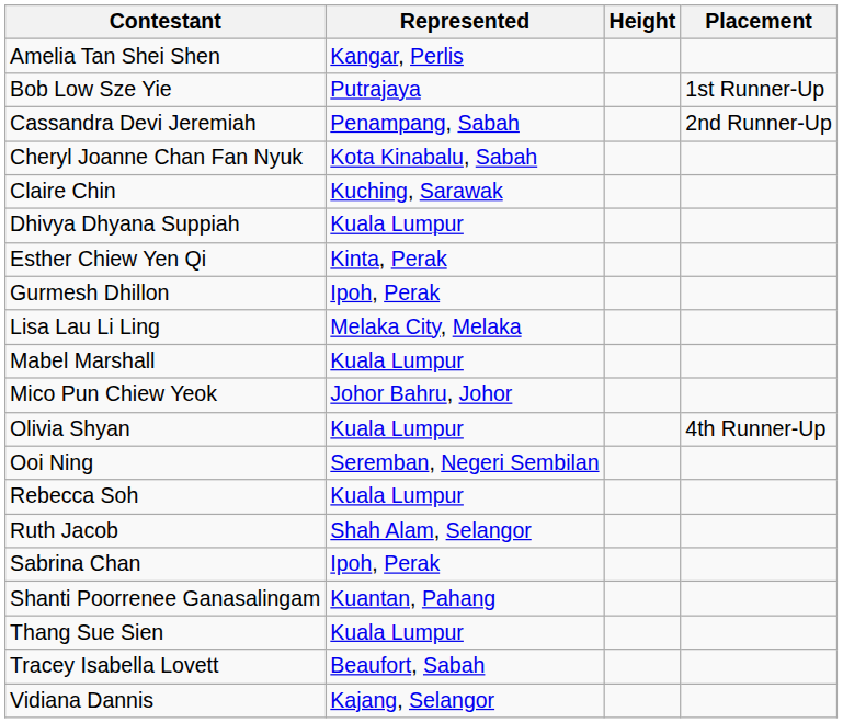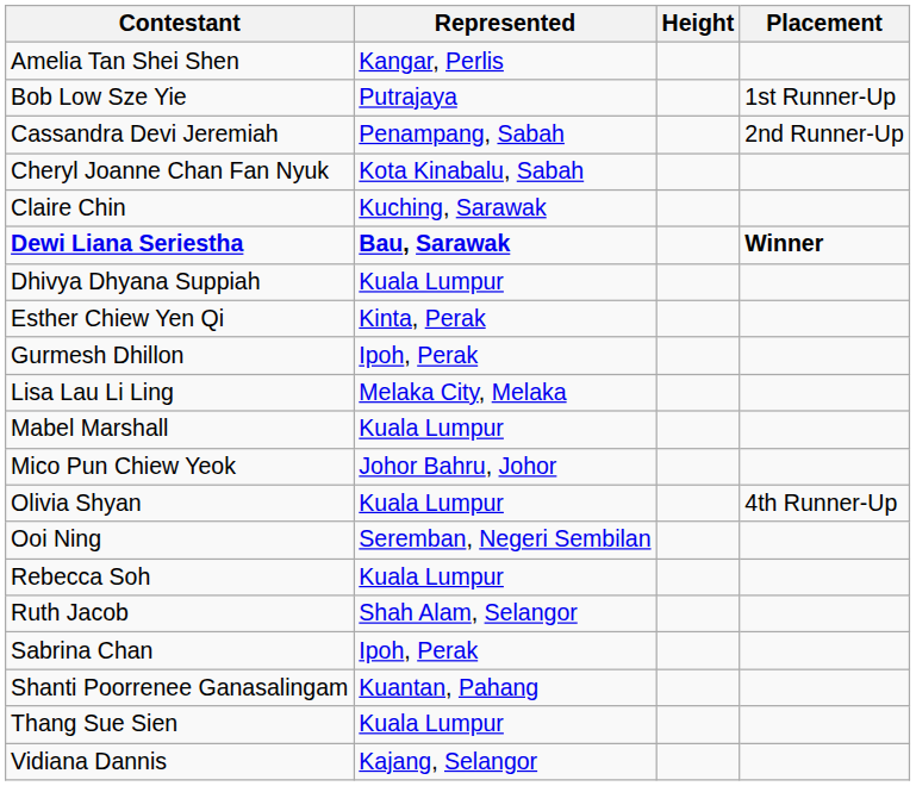 <table class="wikitable">
 <tr>
 <th>Contestant</th>
 <th>Represented</th>
 <th>Height</th>
 <th>Placement</th>
 </tr>
 <tr>
 <td>Amelia Tan Shei Shen</td>
 <td><a href='#'>Kangar</a>, <a href='#'>Perlis</a></td>
 <td></td>
 <td></td>
 </tr>
 <tr>
 <td>Bob Low Sze Yie</td>
 <td><a href='#'>Putrajaya</a></td>
 <td></td>
 <td>1st Runner-Up</td>
 </tr>
 <tr>
 <td>Cassandra Devi Jeremiah</td>
 <td><a href='#'>Penampang</a>, <a href='#'>Sabah</a></td>
 <td></td>
 <td>2nd Runner-Up</td>
 </tr>
 <tr>
 <td>Cheryl Joanne Chan Fan Nyuk</td>
 <td><a href='#'>Kota Kinabalu</a>, <a href='#'>Sabah</a></td>
 <td></td>
 <td></td>
 </tr>
 <tr>
 <td>Claire Chin</td>
 <td><a href='#'>Kuching</a>, <a href='#'>Sarawak</a></td>
 <td></td>
 <td></td>
+</tr>
+<tr>
+<td><strong><a href='#'>Dewi Liana Seriestha</a></strong></td>
+<td><strong><a href='#'>Bau</a>, <a href='#'>Sarawak</a></strong></td>
+<td><strong></strong></td>
+<td><strong>Winner</strong></td>
 </tr>
 <tr>
 <td>Dhivya Dhyana Suppiah</td>
 <td><a href='#'>Kuala Lumpur</a></td>
 <td></td>
 <td></td>
 </tr>
 <tr>
 <td>Esther Chiew Yen Qi</td>
 <td><a href='#'>Kinta</a>, <a href='#'>Perak</a></td>
 <td></td>
 <td></td>
 </tr>
 <tr>
 <td>Gurmesh Dhillon</td>
 <td><a href='#'>Ipoh</a>, <a href='#'>Perak</a></td>
 <td></td>
 <td></td>
 </tr>
 <tr>
 <td>Lisa Lau Li Ling</td>
 <td><a href='#'>Melaka City</a>, <a href='#'>Melaka</a></td>
 <td></td>
 <td></td>
 </tr>
 <tr>
 <td>Mabel Marshall</td>
 <td><a href='#'>Kuala Lumpur</a></td>
 <td></td>
 <td></td>
 </tr>
 <tr>
 <td>Mico Pun Chiew Yeok</td>
 <td><a href='#'>Johor Bahru</a>, <a href='#'>Johor</a></td>
 <td></td>
 <td></td>
 </tr>
 <tr>
 <td>Olivia Shyan</td>
 <td><a href='#'>Kuala Lumpur</a></td>
 <td></td>
 <td>4th Runner-Up</td>
 </tr>
 <tr>
 <td>Ooi Ning</td>
 <td><a href='#'>Seremban</a>, <a href='#'>Negeri Sembilan</a></td>
 <td></td>
 <td></td>
 </tr>
 <tr>
 <td>Rebecca Soh</td>
 <td><a href='#'>Kuala Lumpur</a></td>
 <td></td>
 <td></td>
 </tr>
 <tr>
 <td>Ruth Jacob</td>
 <td><a href='#'>Shah Alam</a>, <a href='#'>Selangor</a></td>
 <td></td>
 <td></td>
 </tr>
 <tr>
 <td>Sabrina Chan</td>
 <td><a href='#'>Ipoh</a>, <a href='#'>Perak</a></td>
 <td></td>
 <td></td>
 </tr>
 <tr>
 <td>Shanti Poorrenee Ganasalingam</td>
 <td><a href='#'>Kuantan</a>, <a href='#'>Pahang</a></td>
 <td></td>
 <td></td>
 </tr>
 <tr>
 <td>Thang Sue Sien</td>
 <td><a href='#'>Kuala Lumpur</a></td>
 <td></td>
 <td></td>
 </tr>
 <tr>
-<td>Tracey Isabella Lovett</td>
-<td><a href='#'>Beaufort</a>, <a href='#'>Sabah</a></td>
-<td></td>
-<td></td>
-</tr>
-<tr>
 <td>Vidiana Dannis</td>
 <td><a href='#'>Kajang</a>, <a href='#'>Selangor</a></td>
 <td></td>
 <td></td>
 </tr>
 </table>
